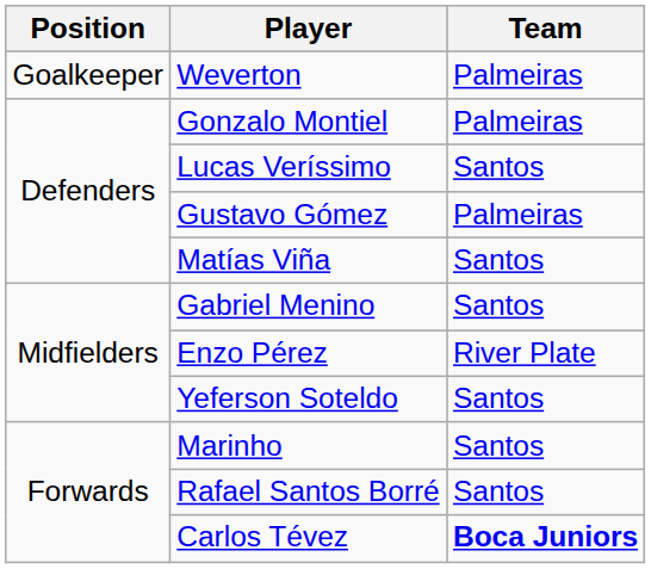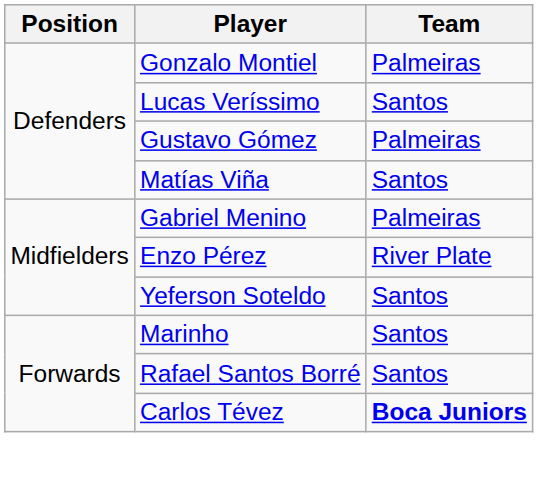 <table class="wikitable">
 <tr>
 <th>Position</th>
 <th>Player</th>
 <th>Team</th>
-</tr>
-<tr>
-<td align=center>Goalkeeper</td>
-<td> <a href='#'>Weverton</a></td>
-<td> <a href='#'>Palmeiras</a></td>
 </tr>
 <tr>
 <td align=center rowspan=4>Defenders</td>
 <td> <a href='#'>Gonzalo Montiel</a></td>
 <td> <a href='#'>Palmeiras</a></td>
 </tr>
 <tr>
 <td> <a href='#'>Lucas Veríssimo</a></td>
 <td> <a href='#'>Santos</a></td>
 </tr>
 <tr>
 <td> <a href='#'>Gustavo Gómez</a></td>
 <td> <a href='#'>Palmeiras</a></td>
 </tr>
 <tr>
 <td> <a href='#'>Matías Viña</a></td>
 <td> <a href='#'>Santos</a></td>
 </tr>
 <tr>
 <td align=center rowspan=3>Midfielders</td>
 <td> <a href='#'>Gabriel Menino</a></td>
-<td> <a href='#'>Santos</a></td>
+<td> <a href='#'>Palmeiras</a></td>
 </tr>
 <tr>
 <td> <a href='#'>Enzo Pérez</a></td>
 <td> <a href='#'>River Plate</a></td>
 </tr>
 <tr>
 <td> <a href='#'>Yeferson Soteldo</a></td>
 <td> <a href='#'>Santos</a></td>
 </tr>
 <tr>
 <td align=center rowspan=3>Forwards</td>
 <td> <a href='#'>Marinho</a></td>
 <td> <a href='#'>Santos</a></td>
 </tr>
 <tr>
 <td> <a href='#'>Rafael Santos Borré</a></td>
 <td> <a href='#'>Santos</a></td>
 </tr>
 <tr>
 <td> <a href='#'>Carlos Tévez</a></td>
 <td><strong> <a href='#'>Boca Juniors</a></strong></td>
 </tr>
 </table>
